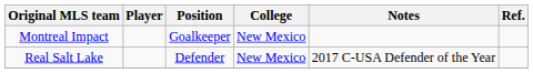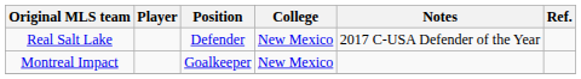 <table class="wikitable sortable" style="text-align:center">
 <tr>
 <th>Original MLS team</th>
 <th>Player</th>
 <th>Position</th>
 <th>College</th>
 <th>Notes</th>
 <th class="unsortable">Ref.</th>
 </tr>
 <tr>
+<td><a href='#'>Real Salt Lake</a></td>
+<td></td>
+<td><a href='#'>Defender</a></td>
+<td><a href='#'>New Mexico</a></td>
+<td>2017 C-USA Defender of the Year</td>
+<td></td>
+</tr>
+<tr>
 <td><a href='#'>Montreal Impact</a></td>
 <td></td>
 <td><a href='#'>Goalkeeper</a></td>
 <td><a href='#'>New Mexico</a></td>
 <td></td>
 <td></td>
 </tr>
 <tr>
-<td><a href='#'>Real Salt Lake</a></td>
-<td></td>
-<td><a href='#'>Defender</a></td>
-<td><a href='#'>New Mexico</a></td>
-<td>2017 C-USA Defender of the Year</td>
-<td></td>
-</tr>
-<tr>
 </tr>
 </table>
